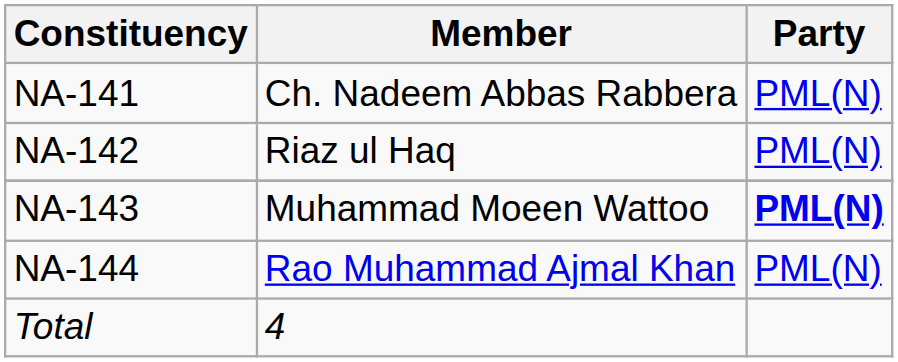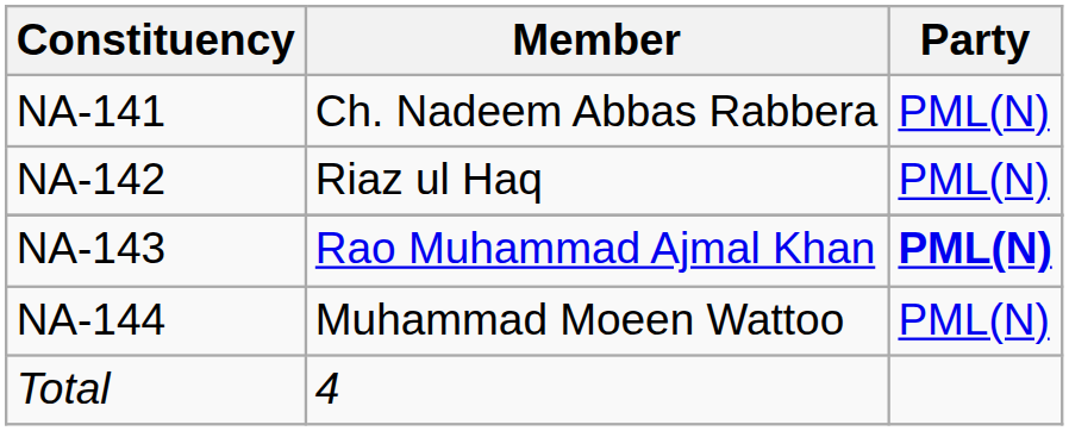 <table class="wikitable">
 <tr>
 <th>Constituency</th>
 <th>Member</th>
 <th>Party</th>
 </tr>
 <tr>
 <td>NA-141</td>
 <td>Ch. Nadeem Abbas Rabbera</td>
 <td><a href='#'>PML(N)</a></td>
 </tr>
 <tr>
 <td>NA-142</td>
 <td>Riaz ul Haq</td>
 <td><a href='#'>PML(N)</a></td>
 </tr>
 <tr>
 </tr>
 <tr>
 <td>NA-143</td>
-<td>Muhammad Moeen Wattoo</td>
+<td><a href='#'>Rao Muhammad Ajmal Khan</a></td>
 <td><strong><a href='#'>PML(N)</a></strong></td>
 </tr>
 <tr>
 <td>NA-144</td>
-<td><a href='#'>Rao Muhammad Ajmal Khan</a></td>
+<td>Muhammad Moeen Wattoo</td>
 <td><a href='#'>PML(N)</a></td>
 </tr>
 <tr>
 <td><em>Total</em></td>
 <td><em>4</em></td>
 <td></td>
 </tr>
 </table>
